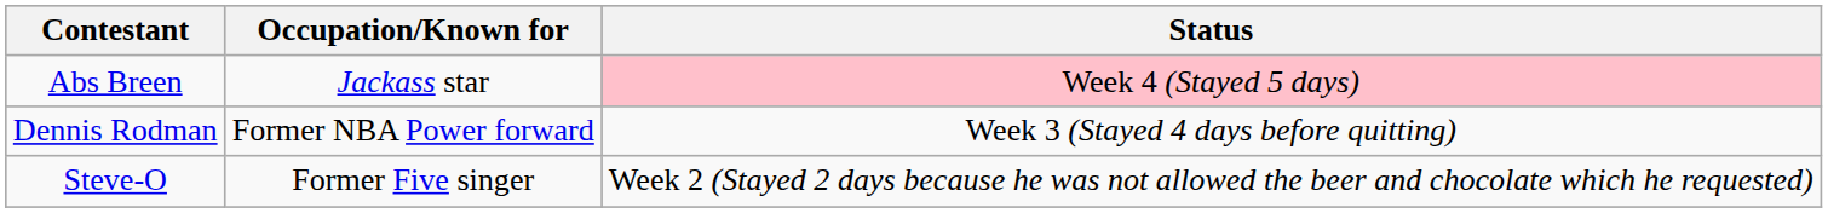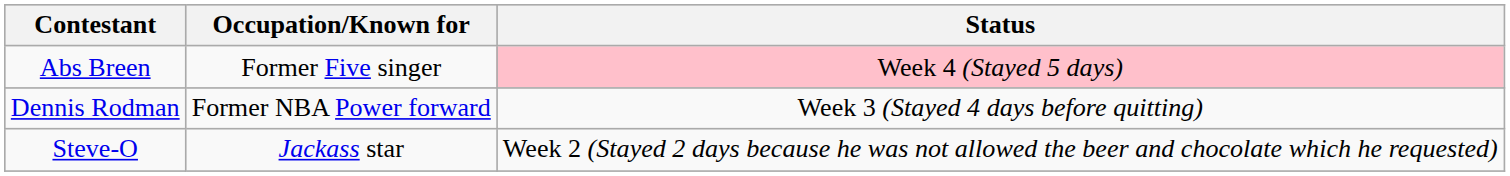 <table class="wikitable" style="text-align:center;">
 <tr>
 <th>Contestant</th>
 <th>Occupation/Known for</th>
 <th>Status</th>
 </tr>
 <tr>
 <td><a href='#'>Abs Breen</a></td>
-<td><em><a href='#'>Jackass</a></em> star</td>
+<td>Former <a href='#'>Five</a> singer</td>
 <td style="background: pink;">Week 4 <em>(Stayed 5 days)</em></td>
 </tr>
 <tr>
 <td><a href='#'>Dennis Rodman</a></td>
 <td>Former NBA <a href='#'>Power forward</a></td>
 <td>Week 3 <em>(Stayed 4 days before quitting)</em></td>
 </tr>
 <tr>
 <td><a href='#'>Steve-O</a></td>
-<td>Former <a href='#'>Five</a> singer</td>
+<td><em><a href='#'>Jackass</a></em> star</td>
 <td>Week 2 <em>(Stayed 2 days because he was not allowed the beer and chocolate which he requested)</em></td>
 </tr>
 </table>
